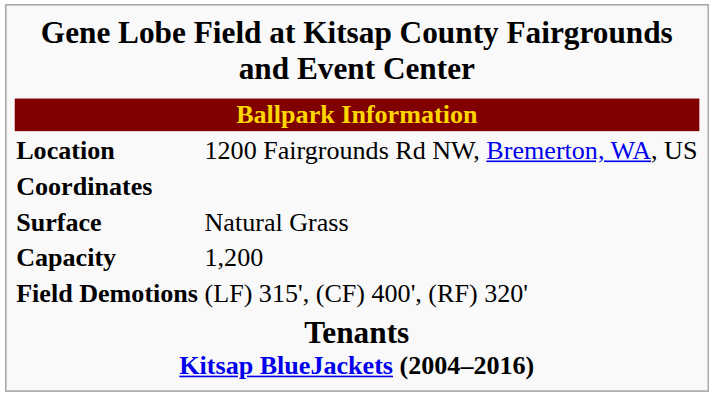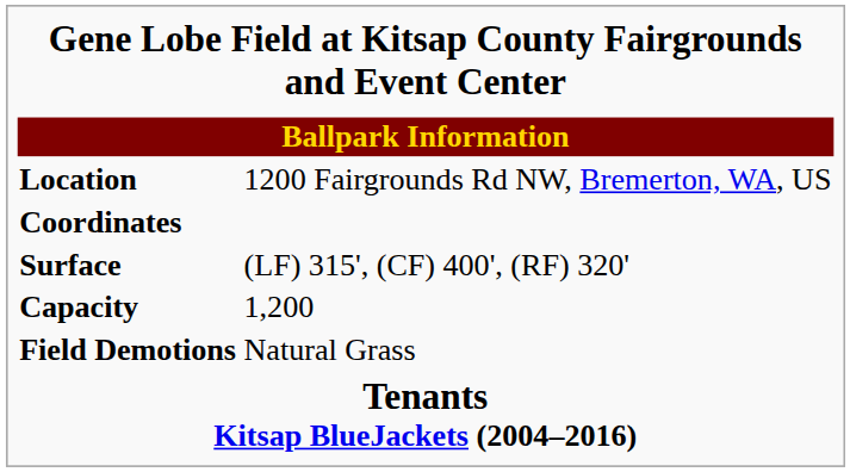 <table class=infobox>
 <tr>
 <th colspan=2 style="background:; color:black" align="center" width="300px"><big>Gene Lobe Field at Kitsap County Fairgrounds and Event Center</big><br></th>
 </tr>
 <tr>
 <th colspan=2 align="center"></th>
 </tr>
 <tr>
 <th colspan=2 style="background: maroon; color:gold" align="center" width="300px">Ballpark Information</th>
 </tr>
 <tr>
 <td><strong>Location</strong></td>
 <td>1200 Fairgrounds Rd NW, <a href='#'>Bremerton, WA</a>, US</td>
 </tr>
 <tr>
 <td><strong>Coordinates</strong></td>
 <td></td>
 </tr>
 <tr>
 <td><strong>Surface</strong></td>
-<td>Natural Grass</td>
+<td>(LF) 315', (CF) 400', (RF) 320'</td>
 </tr>
 <tr>
 <td><strong>Capacity</strong></td>
 <td>1,200</td>
 </tr>
 <tr>
 <td><strong>Field Demotions</strong></td>
-<td>(LF) 315', (CF) 400', (RF) 320'</td>
+<td>Natural Grass</td>
 </tr>
 <tr>
 <th colspan=2 style="background:; color:black" align="center" width="300px"><big>Tenants</big><br><a href='#'>Kitsap BlueJackets</a> (2004–2016)</th>
 </tr>
 </table>
